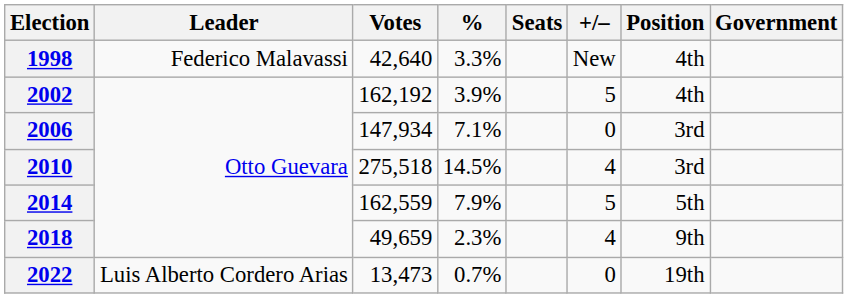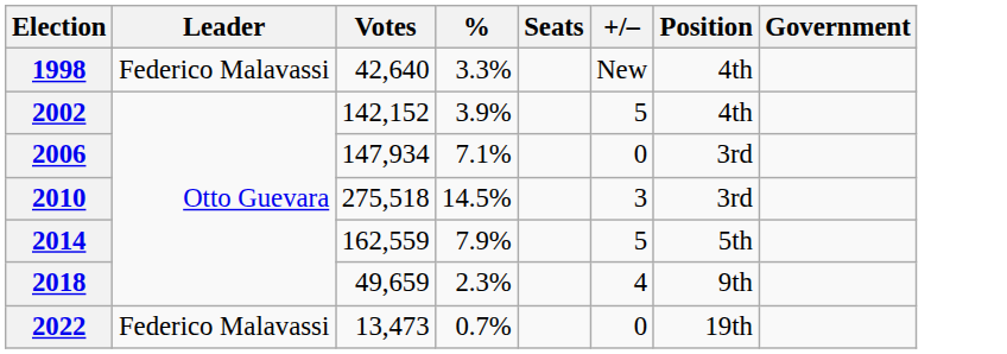 <table class=wikitable style="text-align: right;">
 <tr>
 <th>Election</th>
 <th>Leader</th>
 <th>Votes</th>
 <th>%</th>
 <th>Seats</th>
 <th>+/–</th>
 <th>Position</th>
 <th>Government</th>
 </tr>
 <tr>
 <th><a href='#'>1998</a></th>
 <td>Federico Malavassi</td>
 <td>42,640</td>
 <td>3.3%</td>
 <td></td>
 <td>New</td>
 <td>4th</td>
 <td></td>
 </tr>
 <tr>
 <th><a href='#'>2002</a></th>
 <td rowspan="5"><a href='#'>Otto Guevara</a></td>
-<td>162,192</td>
+<td>142,152</td>
 <td>3.9%</td>
 <td></td>
 <td> 5</td>
 <td>4th</td>
 <td></td>
 </tr>
 <tr>
 <th><a href='#'>2006</a></th>
 <td>147,934</td>
 <td>7.1%</td>
 <td></td>
 <td> 0</td>
 <td> 3rd</td>
 <td></td>
 </tr>
 <tr>
 <th><a href='#'>2010</a></th>
 <td>275,518</td>
 <td>14.5%</td>
 <td></td>
-<td> 4</td>
+<td> 3</td>
 <td>3rd</td>
 <td></td>
 </tr>
 <tr>
 <th><a href='#'>2014</a></th>
 <td>162,559</td>
 <td>7.9%</td>
 <td></td>
 <td> 5</td>
 <td> 5th</td>
 <td></td>
 </tr>
 <tr>
 <th><a href='#'>2018</a></th>
 <td>49,659</td>
 <td>2.3%</td>
 <td></td>
 <td> 4</td>
 <td> 9th</td>
 <td></td>
 </tr>
 <tr>
 <th><a href='#'>2022</a></th>
-<td>Luis Alberto Cordero Arias</td>
+<td>Federico Malavassi</td>
 <td>13,473</td>
 <td>0.7%</td>
 <td></td>
 <td> 0</td>
 <td> 19th</td>
 <td></td>
 </tr>
 </table>
